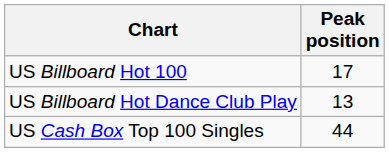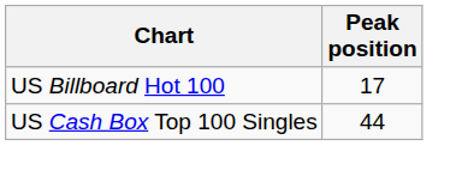 <table class="wikitable sortable">
 <tr>
 <th>Chart</th>
 <th>Peak<br>position</th>
 </tr>
 <tr>
 <td>US <em>Billboard</em> <a href='#'>Hot 100</a></td>
 <td style="text-align:center;">17</td>
 </tr>
 <tr>
-<td>US <em>Billboard</em> <a href='#'>Hot Dance Club Play</a></td>
-<td style="text-align:center;">13</td>
-</tr>
-<tr>
 <td>US <em><a href='#'>Cash Box</a></em> Top 100 Singles</td>
 <td align="center">44</td>
 </tr>
 </table>
